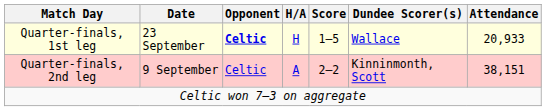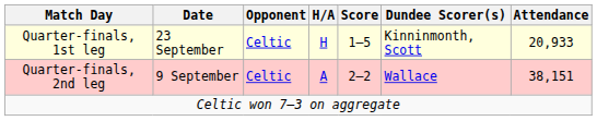 <table class="wikitable" style="text-align:center">
 <tr>
 <th>Match Day</th>
 <th>Date</th>
 <th>Opponent</th>
 <th>H/A</th>
 <th>Score</th>
 <th>Dundee Scorer(s)</th>
 <th>Attendance</th>
 </tr>
 <tr bgcolor="#FFFFDD">
 <td>Quarter-finals, 1st leg</td>
 <td align="left">23 September</td>
-<td align="left"><strong><a href='#'>Celtic</a></strong></td>
+<td align="left"><a href='#'>Celtic</a></td>
 <td><a href='#'>H</a></td>
 <td>1–5</td>
-<td align="left"><a href='#'>Wallace</a></td>
+<td align="left">Kinninmonth, <a href='#'>Scott</a></td>
 <td>20,933</td>
 </tr>
 <tr bgcolor="#FFCCCC">
 <td>Quarter-finals, 2nd leg</td>
 <td align="left">9 September</td>
 <td align="left"><a href='#'>Celtic</a></td>
 <td><a href='#'>A</a></td>
 <td>2–2</td>
-<td align="left">Kinninmonth, <a href='#'>Scott</a></td>
+<td align="left"><a href='#'>Wallace</a></td>
 <td>38,151</td>
 </tr>
 <tr>
 <td colspan="7"><em>Celtic won 7–3 on aggregate</em></td>
 </tr>
 </table>
